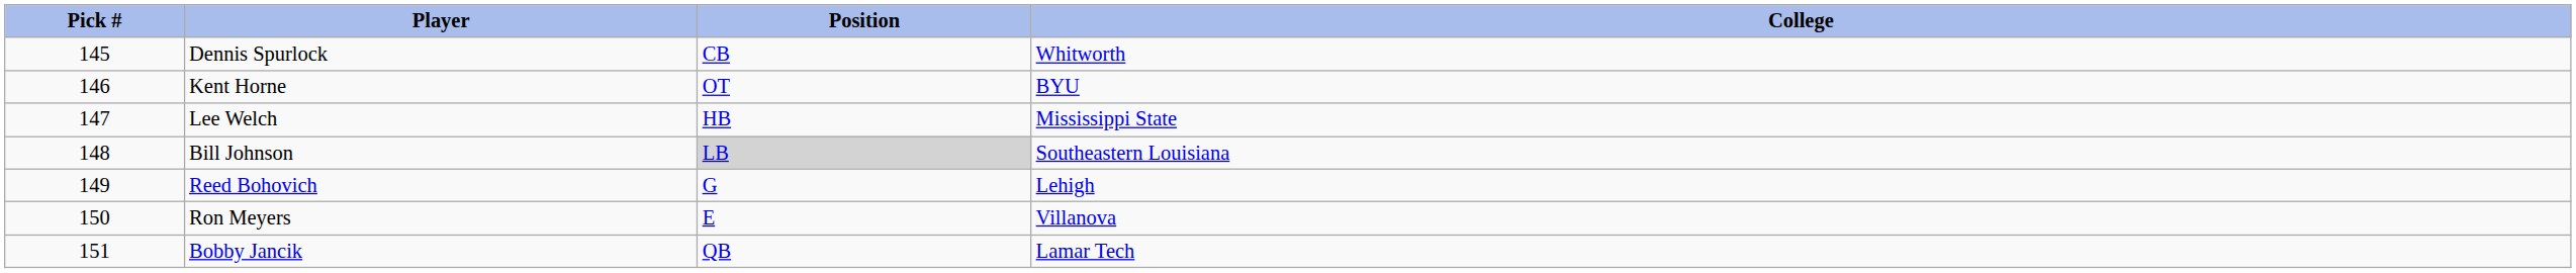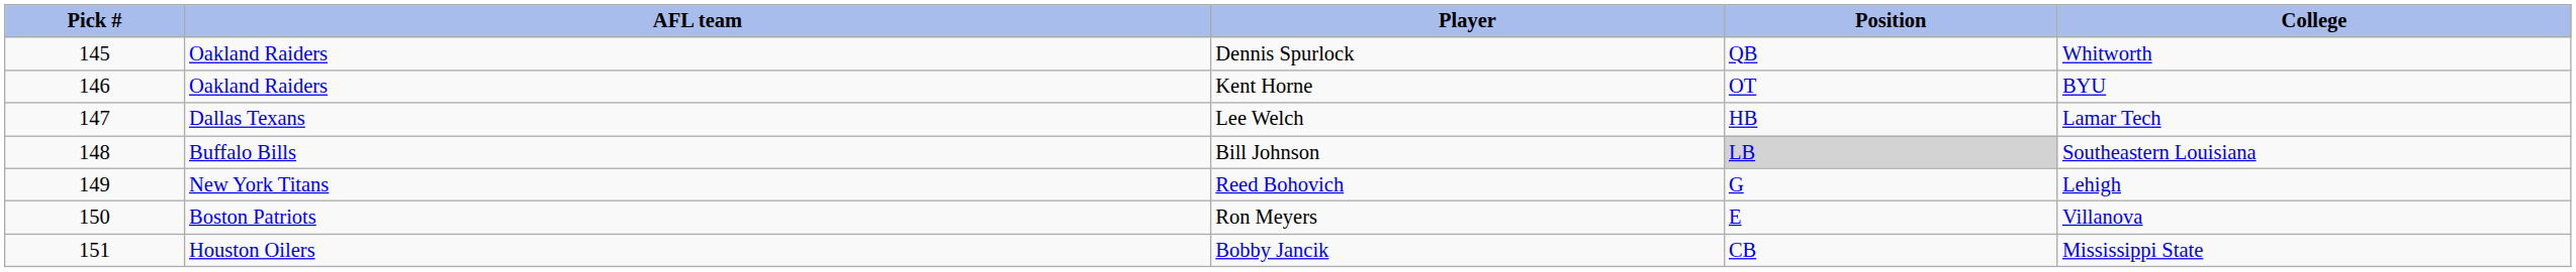 <table class="wikitable sortable sortable" style="width: 100%">
 <tr>
 <th style="background:#A8BDEC;" width=7%>Pick #</th>
+<th width=40% style="background:#A8BDEC;">AFL team</th>
 <th width=20% style="background:#A8BDEC;">Player</th>
 <th width=13% style="background:#A8BDEC;">Position</th>
 <th style="background:#A8BDEC;">College</th>
 </tr>
 <tr>
 <td align="center">145</td>
+<td><a href='#'>Oakland Raiders</a></td>
 <td>Dennis Spurlock</td>
-<td><a href='#'>CB</a></td>
+<td><a href='#'>QB</a></td>
 <td><a href='#'>Whitworth</a></td>
 </tr>
 <tr>
 <td align="center">146</td>
+<td><a href='#'>Oakland Raiders</a></td>
 <td>Kent Horne</td>
 <td><a href='#'>OT</a></td>
 <td><a href='#'>BYU</a></td>
 </tr>
 <tr>
 <td align="center">147</td>
+<td><a href='#'>Dallas Texans</a></td>
 <td>Lee Welch</td>
 <td><a href='#'>HB</a></td>
-<td><a href='#'>Mississippi State</a></td>
+<td><a href='#'>Lamar Tech</a></td>
 </tr>
 <tr>
 <td align="center">148</td>
+<td><a href='#'>Buffalo Bills</a></td>
 <td>Bill Johnson</td>
 <td style="background: lightgrey;"><a href='#'>LB</a></td>
 <td><a href='#'>Southeastern Louisiana</a></td>
 </tr>
 <tr>
 <td align="center">149</td>
+<td><a href='#'>New York Titans</a></td>
 <td><a href='#'>Reed Bohovich</a></td>
 <td><a href='#'>G</a></td>
 <td><a href='#'>Lehigh</a></td>
 </tr>
 <tr>
 <td align="center">150</td>
+<td><a href='#'>Boston Patriots</a></td>
 <td>Ron Meyers</td>
 <td><a href='#'>E</a></td>
 <td><a href='#'>Villanova</a></td>
 </tr>
 <tr>
 <td align="center">151</td>
+<td><a href='#'>Houston Oilers</a></td>
 <td><a href='#'>Bobby Jancik</a></td>
-<td><a href='#'>QB</a></td>
-<td><a href='#'>Lamar Tech</a></td>
+<td><a href='#'>CB</a></td>
+<td><a href='#'>Mississippi State</a></td>
 </tr>
 </table>
